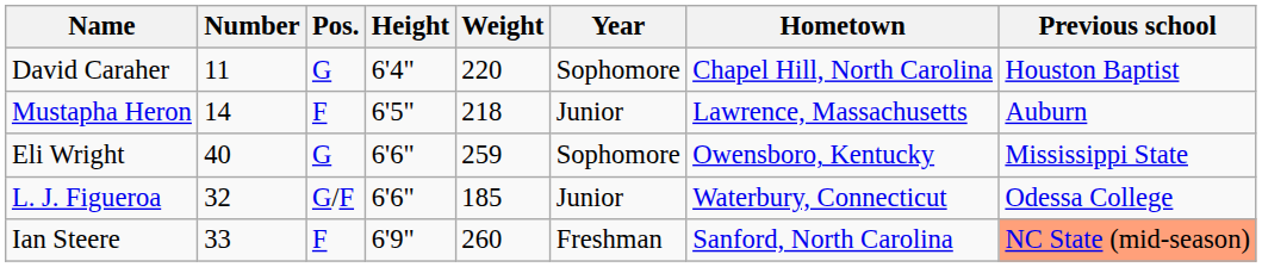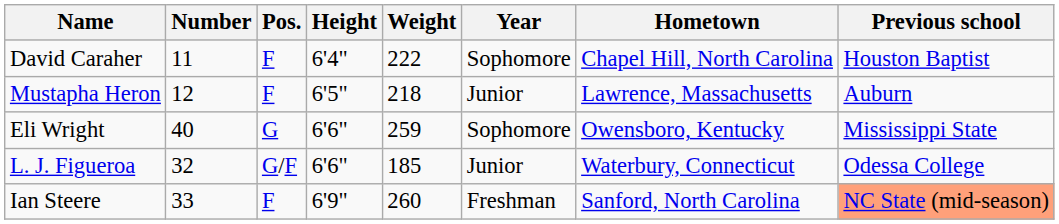 <table class="wikitable sortable" border="1">
 <tr>
 <th>Name</th>
 <th>Number</th>
 <th>Pos.</th>
 <th>Height</th>
 <th>Weight</th>
 <th>Year</th>
 <th>Hometown</th>
 <th class="unsortable">Previous school</th>
 </tr>
 <tr>
 <td sortname>David Caraher</td>
 <td>11</td>
-<td><a href='#'>G</a></td>
+<td><a href='#'>F</a></td>
 <td>6'4"</td>
-<td>220</td>
+<td>222</td>
 <td>Sophomore</td>
 <td><a href='#'>Chapel Hill, North Carolina</a></td>
 <td><a href='#'>Houston Baptist</a></td>
 </tr>
 <tr>
 <td sortname><a href='#'>Mustapha Heron</a></td>
-<td>14</td>
+<td>12</td>
 <td><a href='#'>F</a></td>
 <td>6'5"</td>
 <td>218</td>
 <td>Junior</td>
 <td><a href='#'>Lawrence, Massachusetts</a></td>
 <td><a href='#'>Auburn</a></td>
 </tr>
 <tr>
 <td sortname>Eli Wright</td>
 <td>40</td>
 <td><a href='#'>G</a></td>
 <td>6'6"</td>
 <td>259</td>
 <td>Sophomore</td>
 <td><a href='#'>Owensboro, Kentucky</a></td>
 <td><a href='#'>Mississippi State</a></td>
 </tr>
 <tr>
 <td sortname><a href='#'>L. J. Figueroa</a></td>
 <td>32</td>
 <td><a href='#'>G</a>/<a href='#'>F</a></td>
 <td>6'6"</td>
 <td>185</td>
 <td>Junior</td>
 <td><a href='#'>Waterbury, Connecticut</a></td>
 <td><a href='#'>Odessa College</a></td>
 </tr>
 <tr>
 <td sortname>Ian Steere</td>
 <td>33</td>
 <td><a href='#'>F</a></td>
 <td>6'9"</td>
 <td>260</td>
 <td>Freshman</td>
 <td><a href='#'>Sanford, North Carolina</a></td>
 <td style="background: lightsalmon;"><a href='#'>NC State</a> (mid-season)</td>
 </tr>
 </table>
